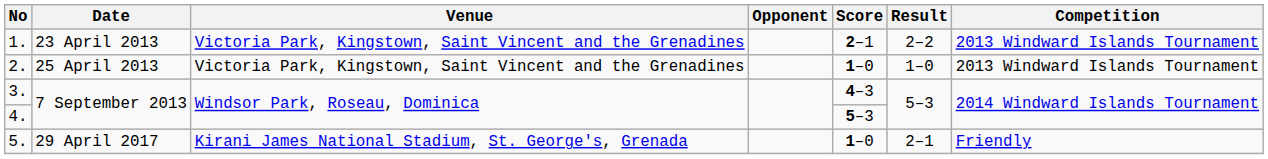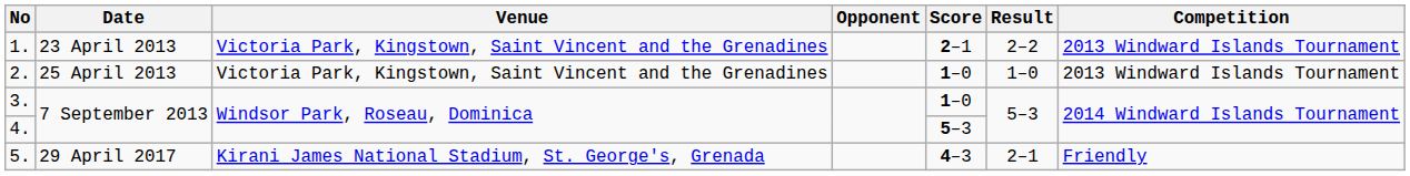 <table class="wikitable" style="font-size:85%;">
 <tr>
 <th>No</th>
 <th>Date</th>
 <th>Venue</th>
 <th>Opponent</th>
 <th>Score</th>
 <th>Result</th>
 <th>Competition</th>
 </tr>
 <tr>
 <td>1.</td>
 <td>23 April 2013</td>
 <td><a href='#'>Victoria Park</a>, <a href='#'>Kingstown</a>, <a href='#'>Saint Vincent and the Grenadines</a></td>
 <td></td>
 <td align=center><strong>2</strong>–1</td>
 <td align=center>2–2</td>
 <td><a href='#'>2013 Windward Islands Tournament</a></td>
 </tr>
 <tr>
 <td>2.</td>
 <td>25 April 2013</td>
 <td>Victoria Park, Kingstown, Saint Vincent and the Grenadines</td>
 <td></td>
 <td align=center><strong>1</strong>–0</td>
 <td align=center>1–0</td>
 <td>2013 Windward Islands Tournament</td>
 </tr>
 <tr>
 <td>3.</td>
 <td rowspan="2">7 September 2013</td>
 <td rowspan="2"><a href='#'>Windsor Park</a>, <a href='#'>Roseau</a>, <a href='#'>Dominica</a></td>
 <td rowspan="2"></td>
-<td align=center><strong>4</strong>–3</td>
+<td align=center><strong>1</strong>–0</td>
 <td rowspan="2" style="text-align:center">5–3</td>
 <td rowspan="2"><a href='#'>2014 Windward Islands Tournament</a></td>
 </tr>
 <tr>
 <td>4.</td>
 <td align=center><strong>5</strong>–3</td>
 </tr>
 <tr>
 <td>5.</td>
 <td>29 April 2017</td>
 <td><a href='#'>Kirani James National Stadium</a>, <a href='#'>St. George's</a>, <a href='#'>Grenada</a></td>
 <td></td>
-<td align=center><strong>1</strong>–0</td>
+<td align=center><strong>4</strong>–3</td>
 <td align=center>2–1</td>
 <td><a href='#'>Friendly</a></td>
 </tr>
 </table>
